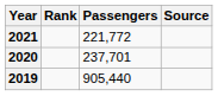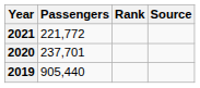 <table class="wikitable sortable">
 <tr>
 <th>Year</th>
+<th>Passengers</th>
 <th>Rank</th>
-<th>Passengers</th>
 <th>Source</th>
 </tr>
 <tr>
 <th>2021</th>
+<td>221,772 </td>
 <td></td>
-<td>221,772 </td>
 <td></td>
 </tr>
 <tr>
 <th>2020</th>
+<td>237,701 </td>
 <td></td>
-<td>237,701 </td>
 <td></td>
 </tr>
 <tr>
 <th>2019</th>
+<td>905,440</td>
 <td></td>
-<td>905,440</td>
 <td></td>
 </tr>
 </table>
